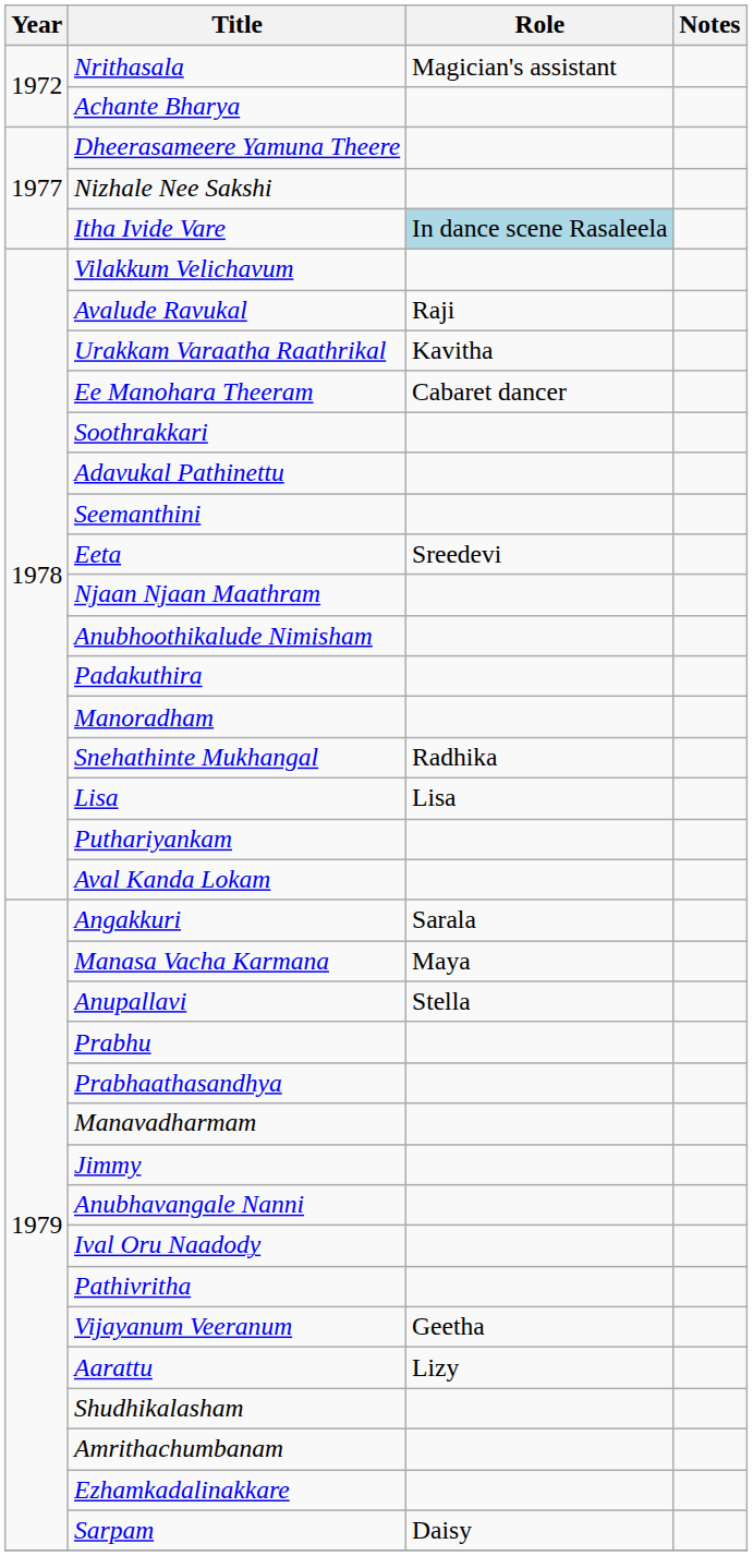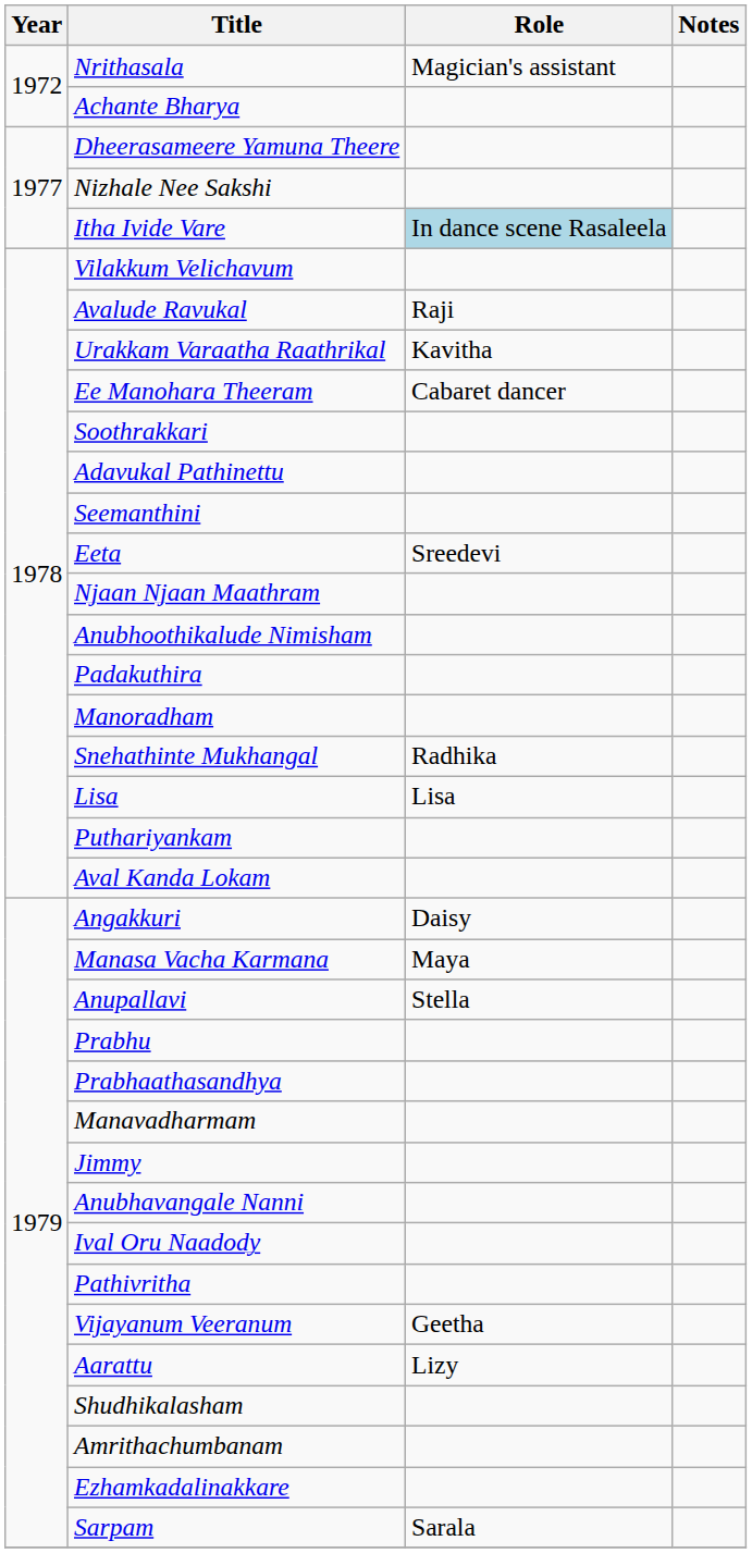 <table class="wikitable sortable">
 <tr>
 <th>Year</th>
 <th>Title</th>
 <th>Role</th>
 <th class="unsortable">Notes</th>
 </tr>
 <tr>
 <td rowspan=2>1972</td>
 <td><em><a href='#'>Nrithasala</a></em></td>
 <td>Magician's assistant</td>
 <td></td>
 </tr>
 <tr>
 <td><em><a href='#'>Achante Bharya</a></em></td>
 <td></td>
 <td></td>
 </tr>
 <tr>
 <td rowspan=3>1977</td>
 <td><em><a href='#'>Dheerasameere Yamuna Theere</a></em></td>
 <td></td>
 <td></td>
 </tr>
 <tr>
 <td><em>Nizhale Nee Sakshi</em></td>
 <td></td>
 <td></td>
 </tr>
 <tr>
 <td><em><a href='#'>Itha Ivide Vare</a></em></td>
 <td style="background: lightblue;">In dance scene Rasaleela</td>
 <td></td>
 </tr>
 <tr>
 <td rowspan=16>1978</td>
 <td><em><a href='#'>Vilakkum Velichavum</a></em></td>
 <td></td>
 <td></td>
 </tr>
 <tr>
 <td><em><a href='#'>Avalude Ravukal</a></em></td>
 <td>Raji</td>
 <td></td>
 </tr>
 <tr>
 <td><em><a href='#'>Urakkam Varaatha Raathrikal</a></em></td>
 <td>Kavitha</td>
 <td></td>
 </tr>
 <tr>
 <td><em><a href='#'>Ee Manohara Theeram</a></em></td>
 <td>Cabaret dancer</td>
 <td></td>
 </tr>
 <tr>
 <td><em><a href='#'>Soothrakkari</a></em></td>
 <td></td>
 <td></td>
 </tr>
 <tr>
 <td><em><a href='#'>Adavukal Pathinettu</a></em></td>
 <td></td>
 <td></td>
 </tr>
 <tr>
 <td><em><a href='#'>Seemanthini</a></em></td>
 <td></td>
 <td></td>
 </tr>
 <tr>
 <td><em><a href='#'>Eeta</a></em></td>
 <td>Sreedevi</td>
 <td></td>
 </tr>
 <tr>
 <td><em><a href='#'>Njaan Njaan Maathram</a></em></td>
 <td></td>
 <td></td>
 </tr>
 <tr>
 <td><em><a href='#'>Anubhoothikalude Nimisham</a></em></td>
 <td></td>
 <td></td>
 </tr>
 <tr>
 <td><em><a href='#'>Padakuthira</a></em></td>
 <td></td>
 <td></td>
 </tr>
 <tr>
 <td><em><a href='#'>Manoradham</a></em></td>
 <td></td>
 <td></td>
 </tr>
 <tr>
 <td><em><a href='#'>Snehathinte Mukhangal</a></em></td>
 <td>Radhika</td>
 <td></td>
 </tr>
 <tr>
 <td><em><a href='#'>Lisa</a></em></td>
 <td>Lisa</td>
 <td></td>
 </tr>
 <tr>
 <td><em><a href='#'>Puthariyankam</a></em></td>
 <td></td>
 <td></td>
 </tr>
 <tr>
 <td><em><a href='#'>Aval Kanda Lokam</a></em></td>
 <td></td>
 <td></td>
 </tr>
 <tr>
 <td rowspan=16>1979</td>
 <td><em><a href='#'>Angakkuri</a></em></td>
-<td>Sarala</td>
+<td>Daisy</td>
 <td></td>
 </tr>
 <tr>
 <td><em><a href='#'>Manasa Vacha Karmana</a></em></td>
 <td>Maya</td>
 <td></td>
 </tr>
 <tr>
 <td><em><a href='#'>Anupallavi</a></em></td>
 <td>Stella</td>
 <td></td>
 </tr>
 <tr>
 <td><em><a href='#'>Prabhu</a></em></td>
 <td></td>
 <td></td>
 </tr>
 <tr>
 <td><em><a href='#'>Prabhaathasandhya</a></em></td>
 <td></td>
 <td></td>
 </tr>
 <tr>
 <td><em>Manavadharmam</em></td>
 <td></td>
 <td></td>
 </tr>
 <tr>
 <td><em><a href='#'>Jimmy</a></em></td>
 <td></td>
 <td></td>
 </tr>
 <tr>
 <td><em><a href='#'>Anubhavangale Nanni</a></em></td>
 <td></td>
 <td></td>
 </tr>
 <tr>
 <td><em><a href='#'>Ival Oru Naadody</a></em></td>
 <td></td>
 <td></td>
 </tr>
 <tr>
 <td><em><a href='#'>Pathivritha</a></em></td>
 <td></td>
 <td></td>
 </tr>
 <tr>
 <td><em><a href='#'>Vijayanum Veeranum</a></em></td>
 <td>Geetha</td>
 <td></td>
 </tr>
 <tr>
 <td><em><a href='#'>Aarattu</a></em></td>
 <td>Lizy</td>
 <td></td>
 </tr>
 <tr>
 <td><em>Shudhikalasham</em></td>
 <td></td>
 <td></td>
 </tr>
 <tr>
 <td><em>Amrithachumbanam</em></td>
 <td></td>
 <td></td>
 </tr>
 <tr>
 <td><em><a href='#'>Ezhamkadalinakkare</a></em></td>
 <td></td>
 <td></td>
 </tr>
 <tr>
 <td><em><a href='#'>Sarpam</a></em></td>
-<td>Daisy</td>
+<td>Sarala</td>
 <td></td>
 </tr>
 <tr>
 </tr>
 </table>
